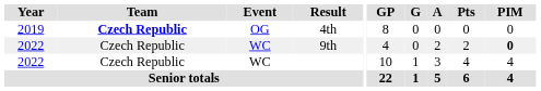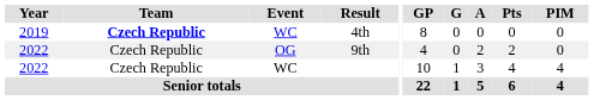 <table border="0" cellpadding="1" cellspacing="0" ID="Table3" style="text-align:center; width:40em;">
 <tr bgcolor="#e0e0e0">
 <th>Year</th>
 <th>Team</th>
 <th>Event</th>
 <th>Result</th>
 <th rowspan="98" bgcolor="#ffffff"></th>
 <th>GP</th>
 <th>G</th>
 <th>A</th>
 <th>Pts</th>
 <th>PIM</th>
 </tr>
 <tr>
 <td><a href='#'>2019</a></td>
 <td><strong><a href='#'>Czech Republic</a></strong></td>
-<td><a href='#'>OG</a></td>
+<td><a href='#'>WC</a></td>
 <td>4th</td>
 <td>8</td>
 <td>0</td>
 <td>0</td>
 <td>0</td>
 <td>0</td>
 </tr>
 <tr bgcolor="#f0f0f0">
 <td><a href='#'>2022</a></td>
 <td>Czech Republic</td>
-<td><a href='#'>WC</a></td>
+<td><a href='#'>OG</a></td>
 <td>9th</td>
 <td>4</td>
 <td>0</td>
 <td>2</td>
 <td>2</td>
-<td><strong>0</strong></td>
+<td>0</td>
 </tr>
 <tr>
 <td><a href='#'>2022</a></td>
 <td>Czech Republic</td>
 <td>WC</td>
 <td></td>
 <td>10</td>
 <td>1</td>
 <td>3</td>
 <td>4</td>
 <td>4</td>
 </tr>
 <tr bgcolor="#e0e0e0">
 <th colspan="4">Senior totals</th>
 <th>22</th>
 <th>1</th>
 <th>5</th>
 <th>6</th>
 <th>4</th>
 </tr>
 </table>
